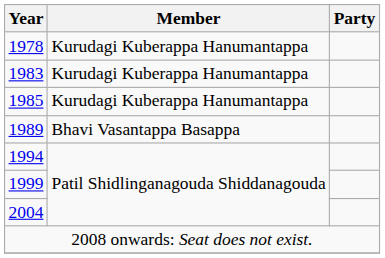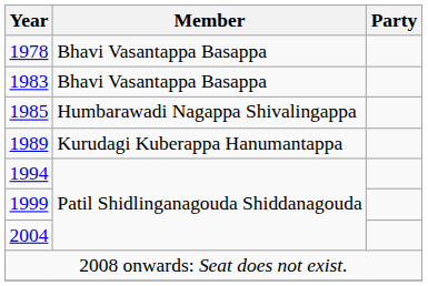 <table class="wikitable sortable">
 <tr>
 <th>Year</th>
 <th>Member</th>
 <th colspan="2">Party</th>
 </tr>
 <tr>
 <td><a href='#'>1978</a></td>
-<td>Kurudagi Kuberappa Hanumantappa</td>
+<td>Bhavi Vasantappa Basappa</td>
 <td></td>
 </tr>
 <tr>
 <td><a href='#'>1983</a></td>
-<td>Kurudagi Kuberappa Hanumantappa</td>
+<td>Bhavi Vasantappa Basappa</td>
 <td></td>
 </tr>
 <tr>
 <td><a href='#'>1985</a></td>
-<td>Kurudagi Kuberappa Hanumantappa</td>
+<td>Humbarawadi Nagappa Shivalingappa</td>
 <td></td>
 </tr>
 <tr>
 <td><a href='#'>1989</a></td>
-<td>Bhavi Vasantappa Basappa</td>
+<td>Kurudagi Kuberappa Hanumantappa</td>
 <td></td>
 </tr>
 <tr>
 <td><a href='#'>1994</a></td>
 <td rowspan=3>Patil Shidlinganagouda Shiddanagouda</td>
 <td></td>
 </tr>
 <tr>
 <td><a href='#'>1999</a></td>
 <td></td>
 </tr>
 <tr>
 <td><a href='#'>2004</a></td>
 <td></td>
 </tr>
 <tr>
 <td colspan=4 align=center>2008 onwards: <em>Seat does not exist.</em></td>
 </tr>
 <tr>
 </tr>
 </table>
